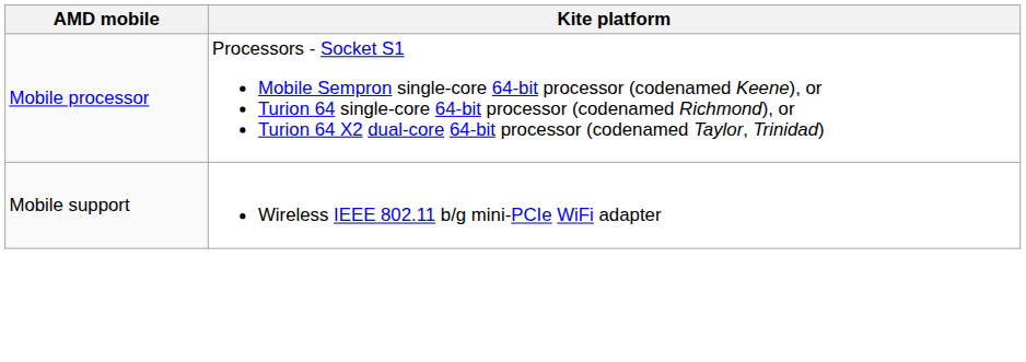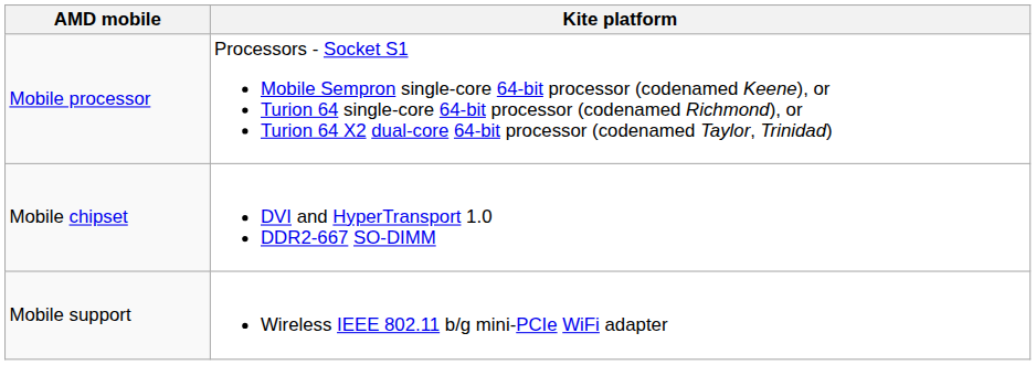 <table class="wikitable" width="70%">
 <tr>
 <th width="20%">AMD mobile</th>
 <th>Kite platform</th>
 </tr>
 <tr>
 <td><a href='#'>Mobile processor</a></td>
 <td style="background:white">Processors - <a href='#'>Socket S1</a><br><ul><li><a href='#'>Mobile Sempron</a> single-core <a href='#'>64-bit</a> processor (codenamed <em>Keene</em>), or</li><li><a href='#'>Turion 64</a> single-core <a href='#'>64-bit</a> processor (codenamed <em>Richmond</em>), or</li><li><a href='#'>Turion 64 X2</a> <a href='#'>dual-core</a> <a href='#'>64-bit</a> processor (codenamed <em>Taylor</em>, <em>Trinidad</em>)</li></ul></td>
 </tr>
 <tr>
+<td>Mobile <a href='#'>chipset</a></td>
+<td style="background:white"><br><ul><li><a href='#'>DVI</a> and <a href='#'>HyperTransport</a> 1.0</li><li><a href='#'>DDR2-667</a> <a href='#'>SO-DIMM</a></li></ul></td>
+</tr>
+<tr>
 <td>Mobile support</td>
 <td style="background:white"><br><ul><li>Wireless <a href='#'>IEEE 802.11</a> b/g mini-<a href='#'>PCIe</a> <a href='#'>WiFi</a> adapter</li></ul></td>
 </tr>
 </table>
